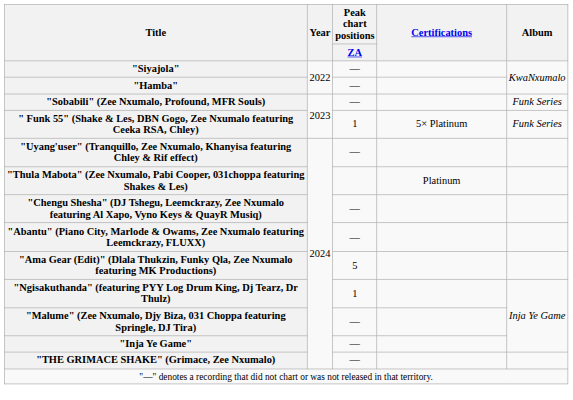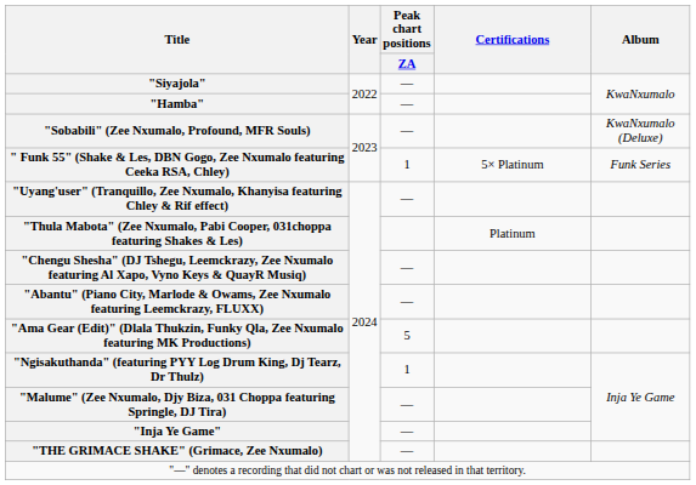 <table class="wikitable plainrowheaders" style="text-align:center;">
 <tr>
 <th scope="col" rowspan="2">Title</th>
 <th scope="col" rowspan="2">Year</th>
 <th scope="col" colspan="1">Peak chart positions</th>
 <th scope="col" rowspan="2" style="width:12em;"><a href='#'>Certifications</a></th>
 <th scope="col" rowspan="2">Album</th>
 </tr>
 <tr>
 <th scope="col" style="width:3em;font-size:100%;"><a href='#'>ZA</a><br></th>
 </tr>
 <tr>
 <th scope="row">"Siyajola"</th>
 <td rowspan=2>2022</td>
 <td>—</td>
 <td></td>
 <td rowspan=2><em>KwaNxumalo</em></td>
 </tr>
 <tr>
 <th scope="row">"Hamba"</th>
 <td>—</td>
 <td></td>
 </tr>
 <tr>
 <th scope="row">"Sobabili" (Zee Nxumalo, Profound, MFR Souls)</th>
 <td rowspan=2>2023</td>
 <td>—</td>
 <td></td>
-<td><em>Funk Series</em></td>
+<td><em>KwaNxumalo (Deluxe)</em></td>
 </tr>
 <tr>
 <th scope="row">" Funk 55" (Shake & Les, DBN Gogo, Zee Nxumalo featuring Ceeka RSA, Chley)</th>
 <td>1</td>
 <td>5× Platinum</td>
 <td><em>Funk Series</em></td>
 </tr>
 <tr>
 <th scope="row">"Uyang'user" (Tranquillo, Zee Nxumalo, Khanyisa featuring Chley & Rif effect)</th>
 <td rowspan=9>2024</td>
 <td>—</td>
 <td></td>
 <td></td>
 </tr>
 <tr>
 <th scope="row">"Thula Mabota" (Zee Nxumalo, Pabi Cooper, 031choppa featuring Shakes & Les)</th>
 <td></td>
 <td>Platinum</td>
 <td></td>
 </tr>
 <tr>
 <th scope="row">"Chengu Shesha" (DJ Tshegu, Leemckrazy, Zee Nxumalo featuring Al Xapo, Vyno Keys & QuayR Musiq)</th>
 <td>—</td>
 <td></td>
 <td></td>
 </tr>
 <tr>
 <th scope="row">"Abantu" (Piano City, Marlode & Owams, Zee Nxumalo featuring Leemckrazy, FLUXX)</th>
 <td>—</td>
 <td></td>
 <td></td>
 </tr>
 <tr>
 <th scope="row">"Ama Gear (Edit)" (Dlala Thukzin, Funky Qla, Zee Nxumalo featuring MK Productions)</th>
 <td>5</td>
 <td></td>
 <td></td>
 </tr>
 <tr>
 <th scope="row">"Ngisakuthanda" (featuring PYY Log Drum King, Dj Tearz, Dr Thulz)</th>
 <td>1</td>
 <td></td>
 <td rowspan=3><em>Inja Ye Game</em></td>
 </tr>
 <tr>
 <th scope="row">"Malume" (Zee Nxumalo, Djy Biza, 031 Choppa featuring Springle, DJ Tira)</th>
 <td>—</td>
 <td></td>
 </tr>
 <tr>
 <th scope="row">"Inja Ye Game"</th>
 <td>—</td>
 <td></td>
 </tr>
 <tr>
 <th scope="row">"THE GRIMACE SHAKE" (Grimace, Zee Nxumalo)</th>
 <td>—</td>
 <td></td>
 <td></td>
 </tr>
 <tr>
 <td colspan="8" style="font-size:90%">"—" denotes a recording that did not chart or was not released in that territory.</td>
 </tr>
 </table>
